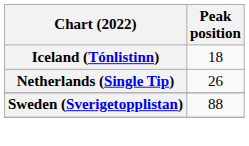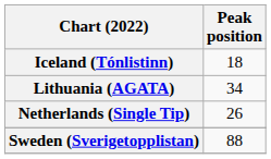 <table class="wikitable sortable plainrowheaders" style="text-align:center">
 <tr>
 <th scope="col">Chart (2022)</th>
 <th scope="col">Peak<br>position</th>
 </tr>
 <tr>
 <th scope="row">Iceland (<a href='#'>Tónlistinn</a>)</th>
 <td>18</td>
+</tr>
+<tr>
+<th scope="row">Lithuania (<a href='#'>AGATA</a>)</th>
+<td>34</td>
 </tr>
 <tr>
 <th scope="row">Netherlands (<a href='#'>Single Tip</a>)</th>
 <td>26</td>
 </tr>
 <tr>
 </tr>
 <tr>
 <th scope="row">Sweden (<a href='#'>Sverigetopplistan</a>)</th>
 <td>88</td>
 </tr>
 <tr>
 </tr>
 </table>
